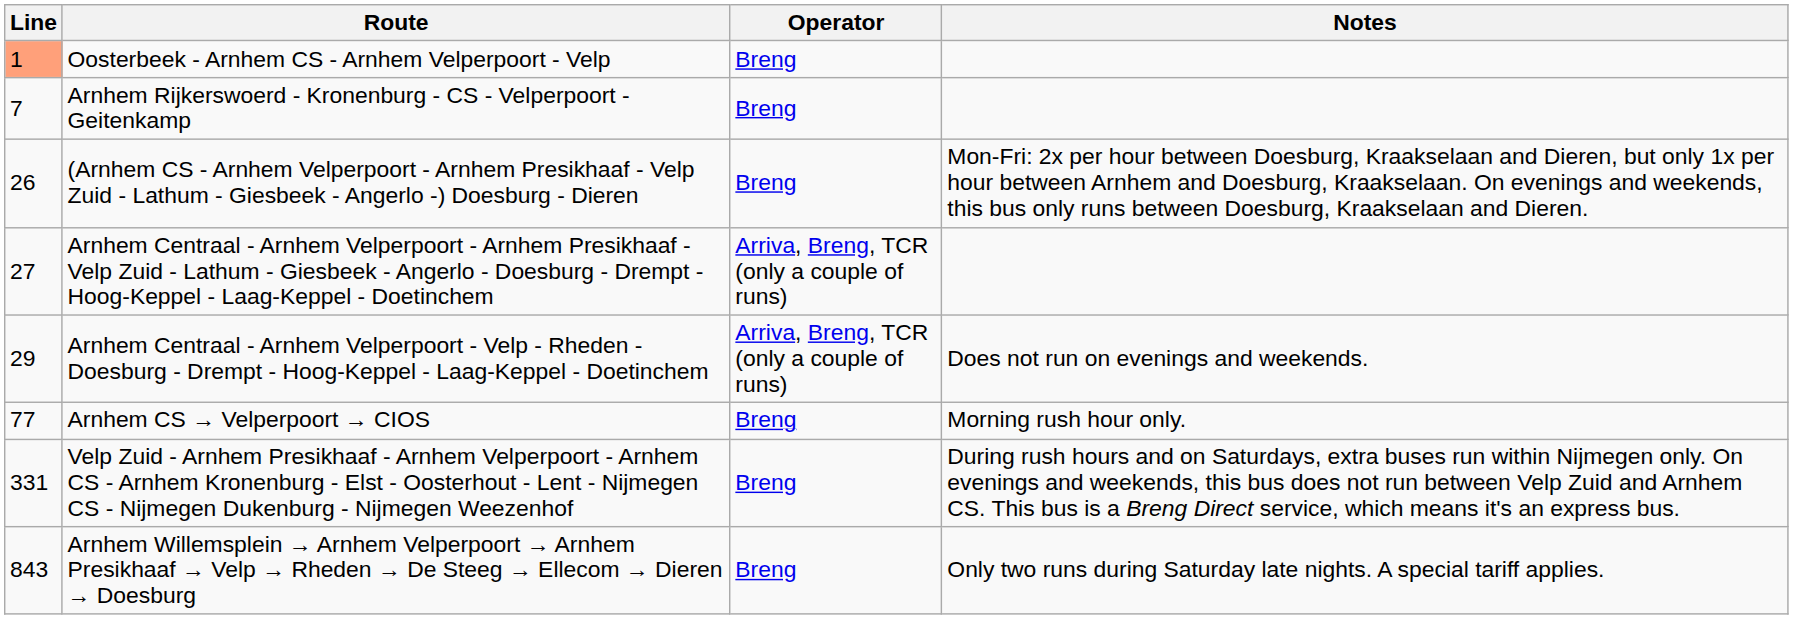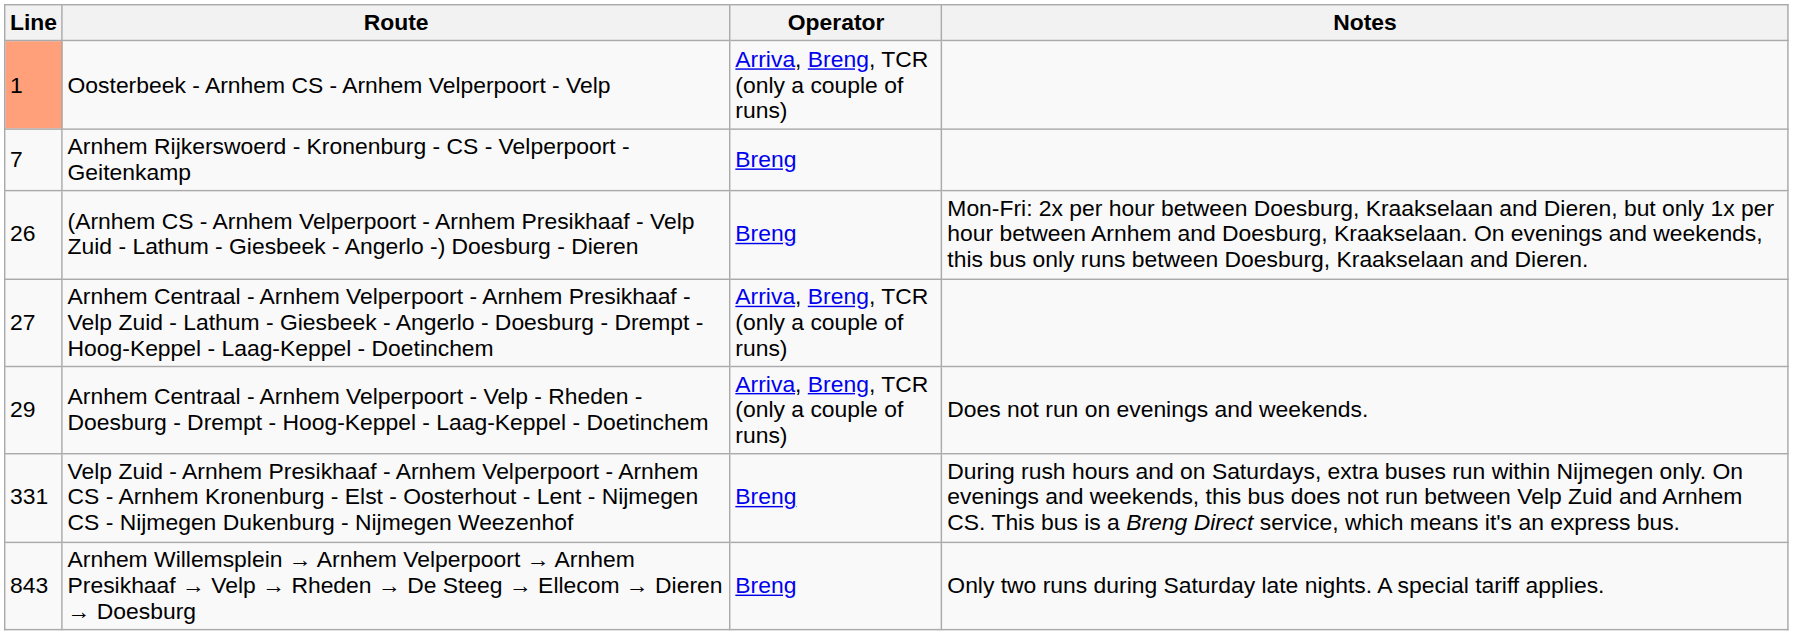 <table class="wikitable">
 <tr>
 <th>Line</th>
 <th>Route</th>
 <th>Operator</th>
 <th>Notes</th>
 </tr>
 <tr>
 <td style="background: lightsalmon;">1</td>
 <td>Oosterbeek - Arnhem CS - Arnhem Velperpoort - Velp</td>
-<td><a href='#'>Breng</a></td>
+<td><a href='#'>Arriva</a>, <a href='#'>Breng</a>, TCR (only a couple of runs)</td>
 <td></td>
 </tr>
 <tr>
 <td>7</td>
 <td>Arnhem Rijkerswoerd - Kronenburg - CS - Velperpoort - Geitenkamp</td>
 <td><a href='#'>Breng</a></td>
 <td></td>
 </tr>
 <tr>
 <td>26</td>
 <td>(Arnhem CS - Arnhem Velperpoort - Arnhem Presikhaaf - Velp Zuid - Lathum - Giesbeek - Angerlo -) Doesburg - Dieren</td>
 <td><a href='#'>Breng</a></td>
 <td>Mon-Fri: 2x per hour between Doesburg, Kraakselaan and Dieren, but only 1x per hour between Arnhem and Doesburg, Kraakselaan. On evenings and weekends, this bus only runs between Doesburg, Kraakselaan and Dieren.</td>
 </tr>
 <tr>
 <td>27</td>
 <td>Arnhem Centraal - Arnhem Velperpoort - Arnhem Presikhaaf - Velp Zuid - Lathum - Giesbeek - Angerlo - Doesburg - Drempt - Hoog-Keppel - Laag-Keppel - Doetinchem</td>
 <td><a href='#'>Arriva</a>, <a href='#'>Breng</a>, TCR (only a couple of runs)</td>
 <td></td>
 </tr>
 <tr>
 <td>29</td>
 <td>Arnhem Centraal - Arnhem Velperpoort - Velp - Rheden - Doesburg - Drempt - Hoog-Keppel - Laag-Keppel - Doetinchem</td>
 <td><a href='#'>Arriva</a>, <a href='#'>Breng</a>, TCR (only a couple of runs)</td>
 <td>Does not run on evenings and weekends.</td>
 </tr>
 <tr>
-<td>77</td>
-<td>Arnhem CS → Velperpoort → CIOS</td>
-<td><a href='#'>Breng</a></td>
-<td>Morning rush hour only.</td>
-</tr>
-<tr>
 <td>331</td>
 <td>Velp Zuid - Arnhem Presikhaaf - Arnhem Velperpoort - Arnhem CS - Arnhem Kronenburg - Elst - Oosterhout - Lent - Nijmegen CS - Nijmegen Dukenburg - Nijmegen Weezenhof</td>
 <td><a href='#'>Breng</a></td>
 <td>During rush hours and on Saturdays, extra buses run within Nijmegen only. On evenings and weekends, this bus does not run between Velp Zuid and Arnhem CS. This bus is a <em>Breng Direct</em> service, which means it's an express bus.</td>
 </tr>
 <tr>
 <td>843</td>
 <td>Arnhem Willemsplein → Arnhem Velperpoort → Arnhem Presikhaaf → Velp → Rheden → De Steeg → Ellecom → Dieren → Doesburg</td>
 <td><a href='#'>Breng</a></td>
 <td>Only two runs during Saturday late nights. A special tariff applies.</td>
 </tr>
 </table>
